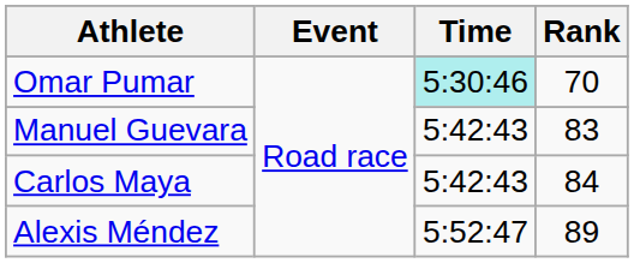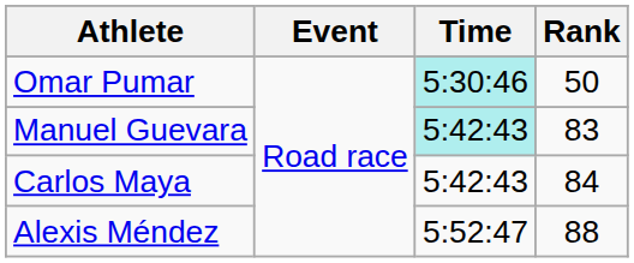 <table class=wikitable style="font-size:90%">
 <tr>
 <th>Athlete</th>
 <th>Event</th>
 <th>Time</th>
 <th>Rank</th>
 </tr>
 <tr align=center>
 <td align=left><a href='#'>Omar Pumar</a></td>
 <td align=left rowspan=4><a href='#'>Road race</a></td>
 <td style="background: paleturquoise;">5:30:46</td>
-<td>70</td>
+<td>50</td>
 </tr>
 <tr align=center>
 <td align=left><a href='#'>Manuel Guevara</a></td>
-<td>5:42:43</td>
+<td style="background: paleturquoise;">5:42:43</td>
 <td>83</td>
 </tr>
 <tr align=center>
 <td align=left><a href='#'>Carlos Maya</a></td>
 <td>5:42:43</td>
 <td>84</td>
 </tr>
 <tr align=center>
 <td align=left><a href='#'>Alexis Méndez</a></td>
 <td>5:52:47</td>
-<td>89</td>
+<td>88</td>
 </tr>
 </table>
